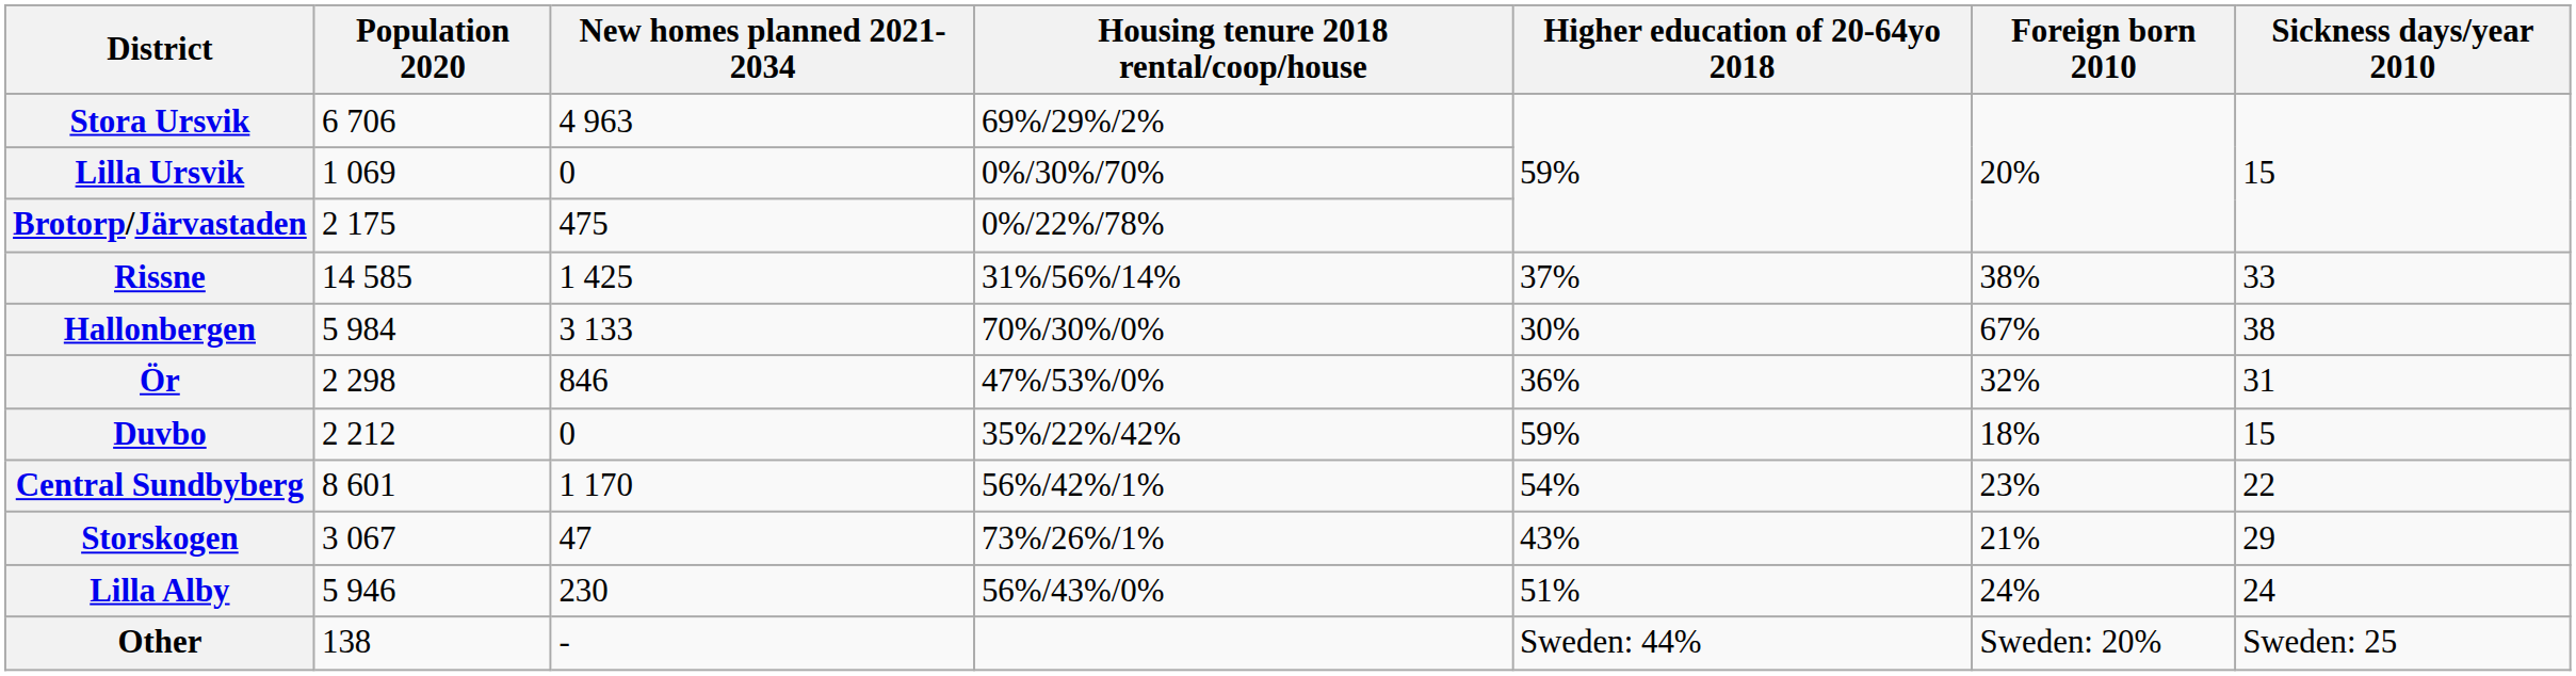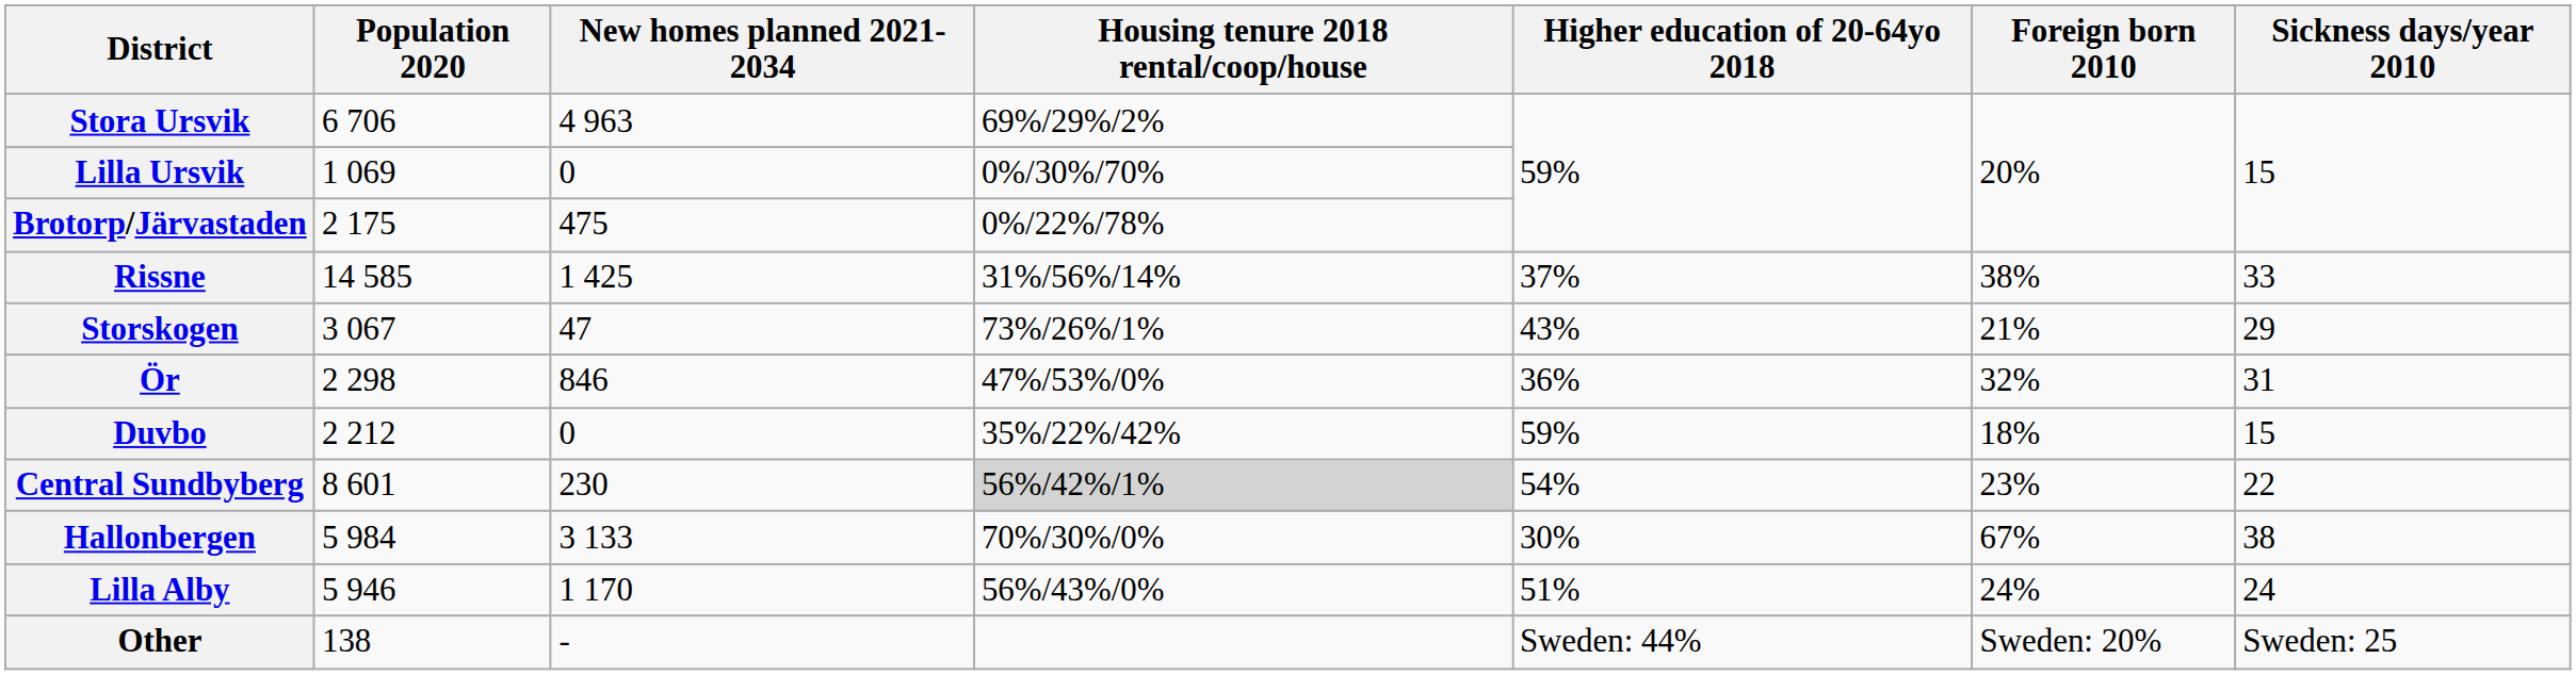 <table class="wikitable">
 <tr>
 <th>District</th>
 <th>Population 2020</th>
 <th>New homes planned 2021-2034</th>
 <th>Housing tenure 2018 rental/coop/house</th>
 <th>Higher education of 20-64yo 2018</th>
 <th>Foreign born 2010 </th>
 <th>Sickness days/year 2010</th>
 </tr>
 <tr>
 <th><a href='#'>Stora Ursvik</a></th>
 <td>6 706</td>
 <td>4 963</td>
 <td>69%/29%/2%</td>
 <td rowspan="3">59%</td>
 <td rowspan="3">20%</td>
 <td rowspan="3">15</td>
 </tr>
 <tr>
 <th><a href='#'>Lilla Ursvik</a></th>
 <td>1 069</td>
 <td>0</td>
 <td>0%/30%/70%</td>
 </tr>
 <tr>
 <th><a href='#'>Brotorp</a>/<a href='#'>Järvastaden</a></th>
 <td>2 175</td>
 <td>475</td>
 <td>0%/22%/78%</td>
 </tr>
 <tr>
 <th><a href='#'>Rissne</a></th>
 <td>14 585</td>
 <td>1 425</td>
 <td>31%/56%/14%</td>
 <td>37%</td>
 <td>38%</td>
 <td>33</td>
 </tr>
 <tr>
-<th><a href='#'>Hallonbergen</a></th>
-<td>5 984</td>
-<td>3 133</td>
-<td>70%/30%/0%</td>
-<td>30%</td>
-<td>67%</td>
-<td>38</td>
+<th><a href='#'>Storskogen</a></th>
+<td>3 067</td>
+<td>47</td>
+<td>73%/26%/1%</td>
+<td>43%</td>
+<td>21%</td>
+<td>29</td>
 </tr>
 <tr>
 <th><a href='#'>Ör</a></th>
 <td>2 298</td>
 <td>846</td>
 <td>47%/53%/0%</td>
 <td>36%</td>
 <td>32%</td>
 <td>31</td>
 </tr>
 <tr>
 <th><a href='#'>Duvbo</a></th>
 <td>2 212</td>
 <td>0</td>
 <td>35%/22%/42%</td>
 <td>59%</td>
 <td>18%</td>
 <td>15</td>
 </tr>
 <tr>
 <th><a href='#'>Central Sundbyberg</a></th>
 <td>8 601</td>
-<td>1 170</td>
-<td>56%/42%/1%</td>
+<td>230</td>
+<td style="background: lightgrey;">56%/42%/1%</td>
 <td>54%</td>
 <td>23%</td>
 <td>22</td>
 </tr>
 <tr>
-<th><a href='#'>Storskogen</a></th>
-<td>3 067</td>
-<td>47</td>
-<td>73%/26%/1%</td>
-<td>43%</td>
-<td>21%</td>
-<td>29</td>
+<th><a href='#'>Hallonbergen</a></th>
+<td>5 984</td>
+<td>3 133</td>
+<td>70%/30%/0%</td>
+<td>30%</td>
+<td>67%</td>
+<td>38</td>
 </tr>
 <tr>
 <th><a href='#'>Lilla Alby</a></th>
 <td>5 946</td>
-<td>230</td>
+<td>1 170</td>
 <td>56%/43%/0%</td>
 <td>51%</td>
 <td>24%</td>
 <td>24</td>
 </tr>
 <tr>
 <th>Other</th>
 <td>138</td>
 <td>-</td>
 <td></td>
 <td>Sweden: 44%</td>
 <td>Sweden: 20%</td>
 <td>Sweden: 25</td>
 </tr>
 </table>
